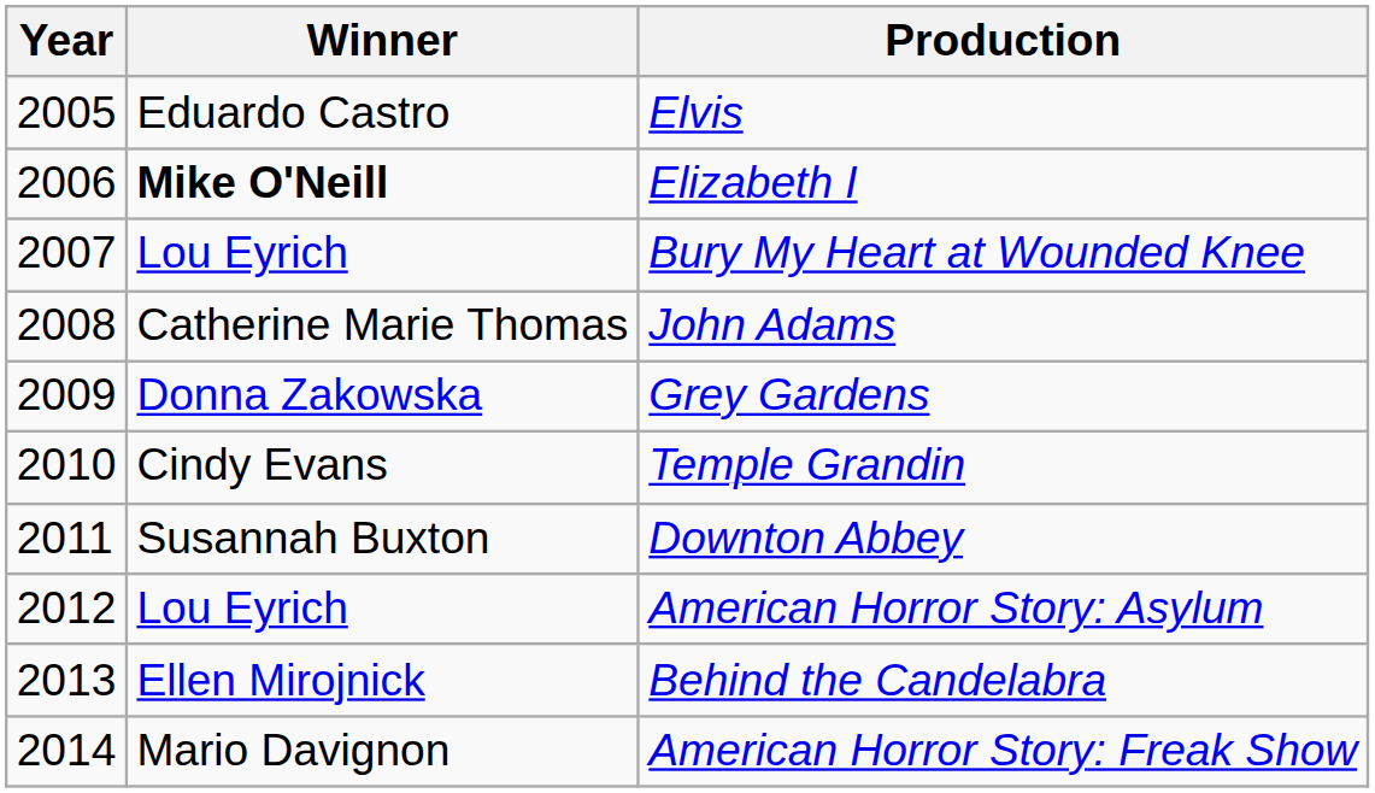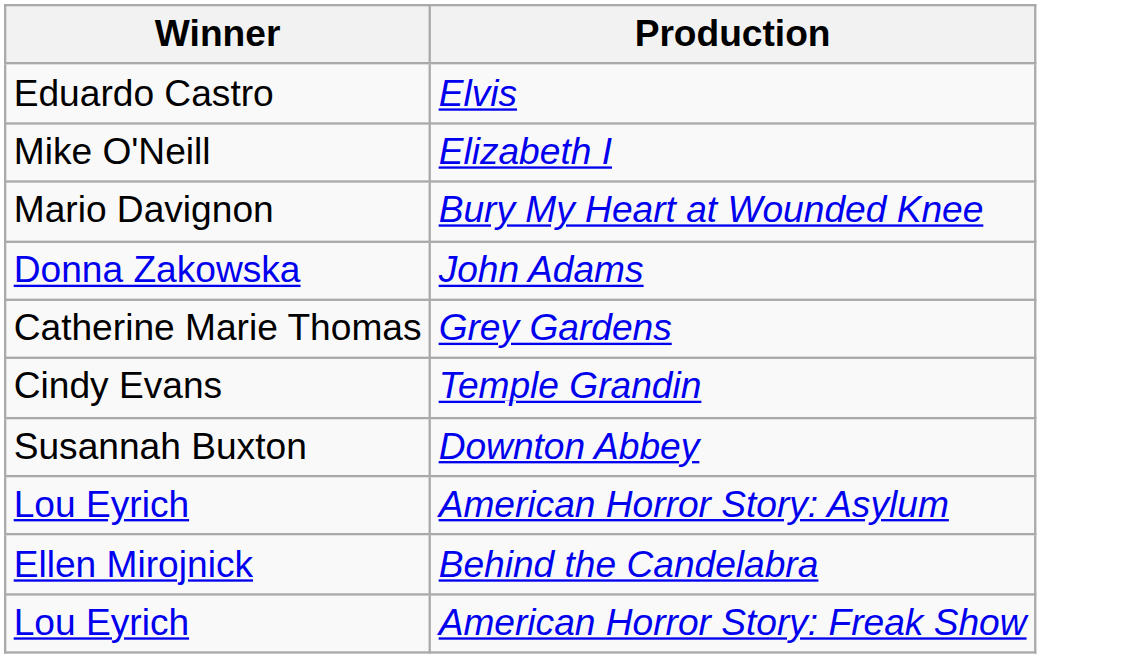 <table class="wikitable">
 <tr>
-<th>Year</th>
 <th>Winner</th>
 <th>Production</th>
 </tr>
 <tr>
-<td>2005</td>
 <td>Eduardo Castro</td>
 <td><em><a href='#'>Elvis</a></em></td>
 </tr>
 <tr>
-<td>2006</td>
-<td><strong>Mike O'Neill</strong></td>
+<td>Mike O'Neill</td>
 <td><em><a href='#'>Elizabeth I</a></em></td>
 </tr>
 <tr>
-<td>2007</td>
-<td><a href='#'>Lou Eyrich</a></td>
+<td>Mario Davignon</td>
 <td><em><a href='#'>Bury My Heart at Wounded Knee</a></em></td>
 </tr>
 <tr>
-<td>2008</td>
-<td>Catherine Marie Thomas</td>
+<td><a href='#'>Donna Zakowska</a></td>
 <td><em><a href='#'>John Adams</a></em></td>
 </tr>
 <tr>
-<td>2009</td>
-<td><a href='#'>Donna Zakowska</a></td>
+<td>Catherine Marie Thomas</td>
 <td><em><a href='#'>Grey Gardens</a></em></td>
 </tr>
 <tr>
-<td>2010</td>
 <td>Cindy Evans</td>
 <td><em><a href='#'>Temple Grandin</a></em></td>
 </tr>
 <tr>
-<td>2011</td>
 <td>Susannah Buxton</td>
 <td><em><a href='#'>Downton Abbey</a></em></td>
 </tr>
 <tr>
-<td>2012</td>
 <td><a href='#'>Lou Eyrich</a></td>
 <td><em><a href='#'>American Horror Story: Asylum</a></em></td>
 </tr>
 <tr>
-<td>2013</td>
 <td><a href='#'>Ellen Mirojnick</a></td>
 <td><em><a href='#'>Behind the Candelabra</a></em></td>
 </tr>
 <tr>
-<td>2014</td>
-<td>Mario Davignon</td>
+<td><a href='#'>Lou Eyrich</a></td>
 <td><em><a href='#'>American Horror Story: Freak Show</a></em></td>
 </tr>
 </table>
